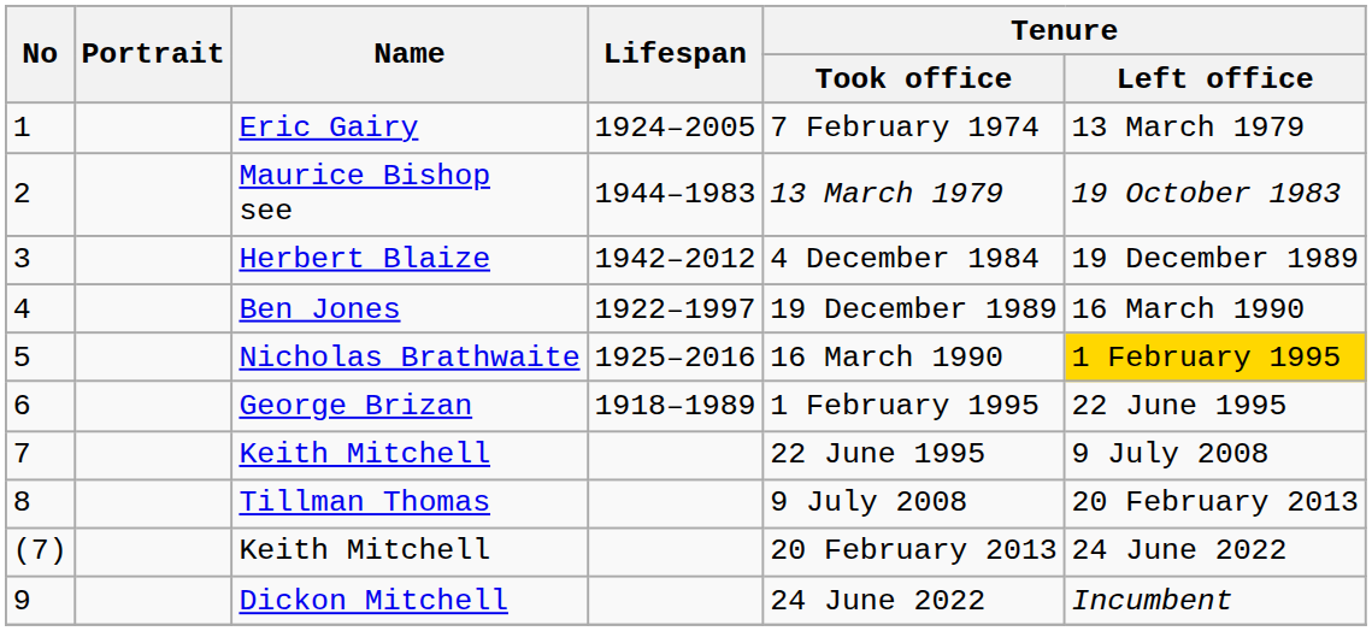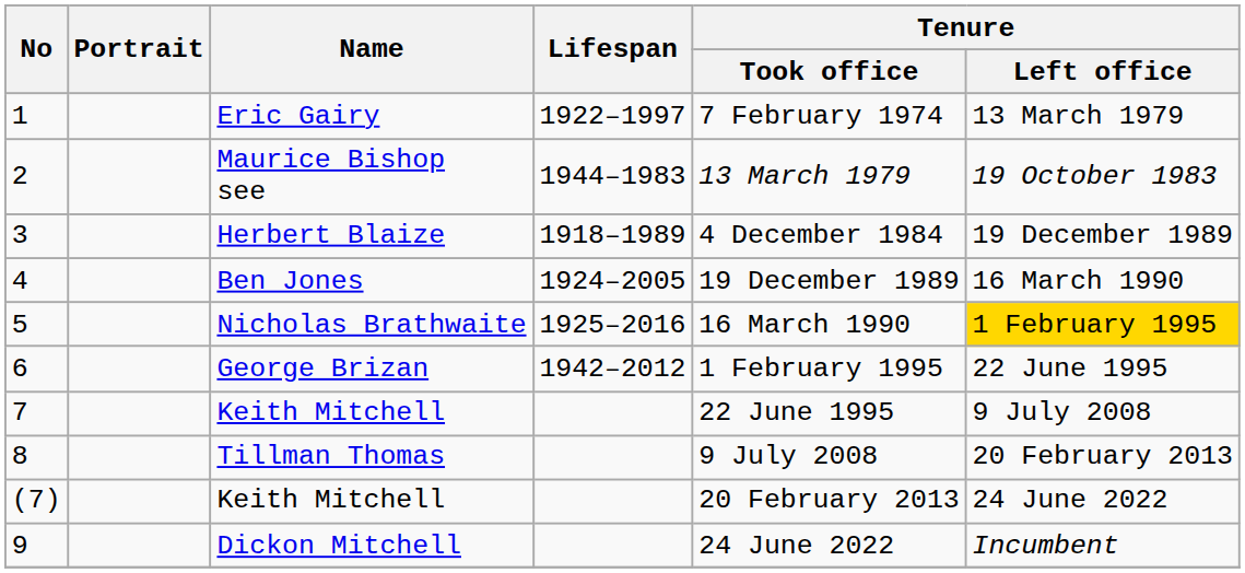 <table class="wikitable">
 <tr>
 <th rowspan="2" scope="col">No</th>
 <th scope="col" rowspan="2">Portrait</th>
 <th rowspan="2" scope="col">Name</th>
 <th scope="col" rowspan="2">Lifespan</th>
 <th colspan="2" scope="col">Tenure</th>
 </tr>
 <tr>
 <th scope="col">Took office</th>
 <th scope="col">Left office</th>
 </tr>
 <tr>
 <td>1</td>
 <td></td>
 <td><a href='#'>Eric Gairy</a></td>
-<td>1924–2005</td>
+<td>1922–1997</td>
 <td>7 February 1974</td>
 <td>13 March 1979</td>
 </tr>
 <tr>
 <td>2</td>
 <td></td>
 <td><a href='#'>Maurice Bishop</a><br>see </td>
 <td>1944–1983</td>
 <td><em>13 March 1979</em></td>
 <td><em>19 October 1983</em></td>
 </tr>
 <tr>
 <td>3</td>
 <td></td>
 <td><a href='#'>Herbert Blaize</a></td>
-<td>1942–2012</td>
+<td>1918–1989</td>
 <td>4 December 1984</td>
 <td>19 December 1989</td>
 </tr>
 <tr>
 <td>4</td>
 <td></td>
 <td><a href='#'>Ben Jones</a></td>
-<td>1922–1997</td>
+<td>1924–2005</td>
 <td>19 December 1989</td>
 <td>16 March 1990</td>
 </tr>
 <tr>
 <td>5</td>
 <td></td>
 <td><a href='#'>Nicholas Brathwaite</a></td>
 <td>1925–2016</td>
 <td>16 March 1990</td>
 <td style="background: gold;">1 February 1995</td>
 </tr>
 <tr>
 <td>6</td>
 <td></td>
 <td><a href='#'>George Brizan</a></td>
-<td>1918–1989</td>
+<td>1942–2012</td>
 <td>1 February 1995</td>
 <td>22 June 1995</td>
 </tr>
 <tr>
 <td>7</td>
 <td></td>
 <td><a href='#'>Keith Mitchell</a></td>
 <td></td>
 <td>22 June 1995</td>
 <td>9 July 2008</td>
 </tr>
 <tr>
 <td>8</td>
 <td></td>
 <td><a href='#'>Tillman Thomas</a></td>
 <td></td>
 <td>9 July 2008</td>
 <td>20 February 2013</td>
 </tr>
 <tr>
 <td>(7)</td>
 <td></td>
 <td>Keith Mitchell</td>
 <td></td>
 <td>20 February 2013</td>
 <td>24 June 2022</td>
 </tr>
 <tr>
 <td>9</td>
 <td></td>
 <td><a href='#'>Dickon Mitchell</a></td>
 <td></td>
 <td>24 June 2022</td>
 <td><em>Incumbent</em></td>
 </tr>
 <tr>
 </tr>
 </table>
